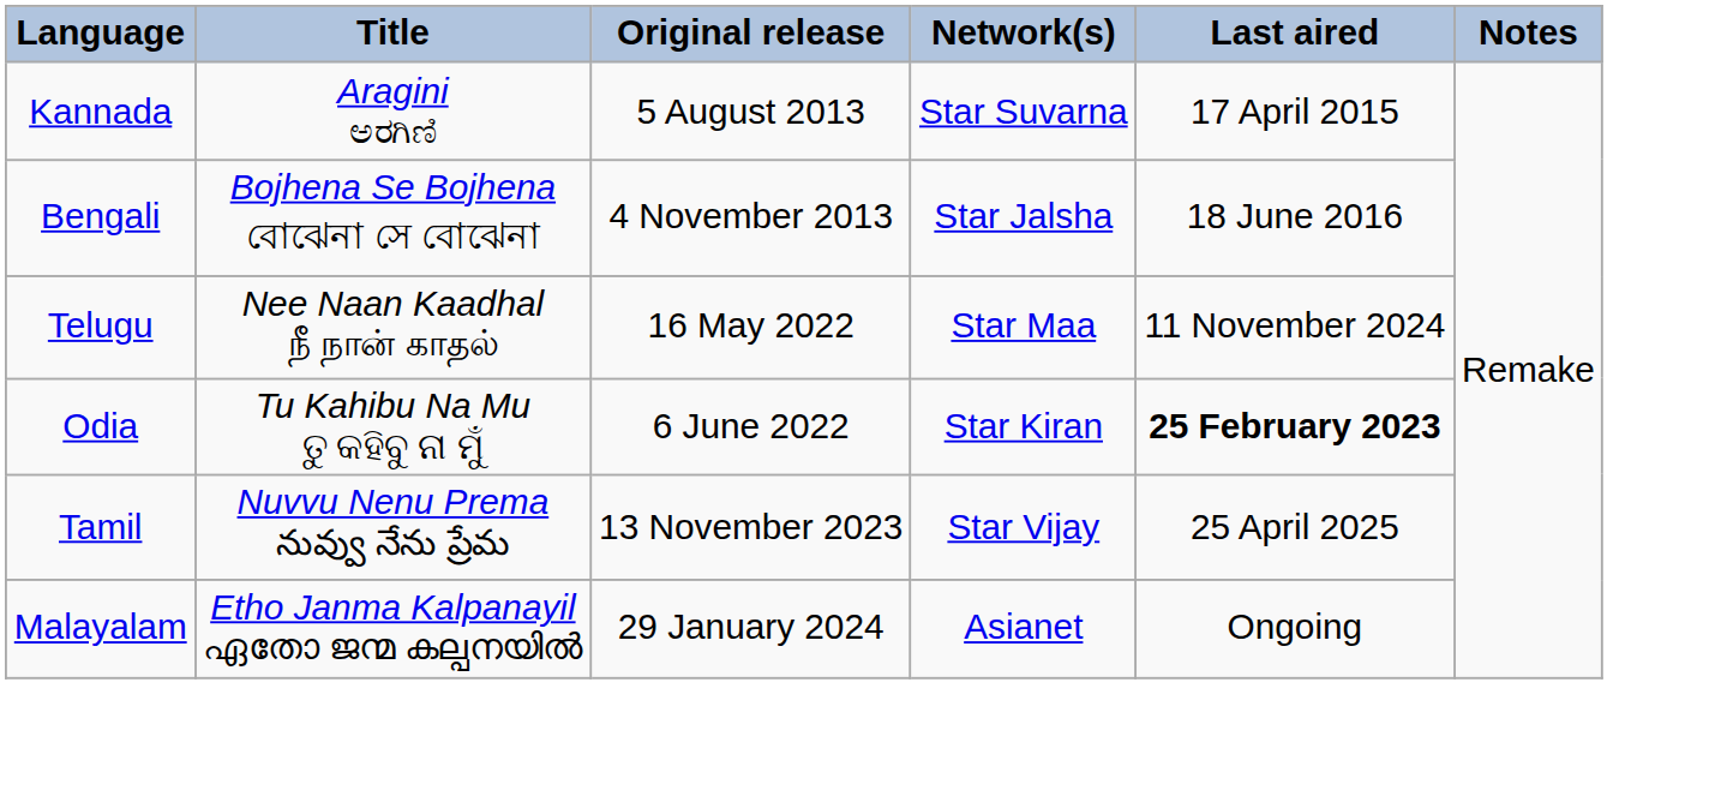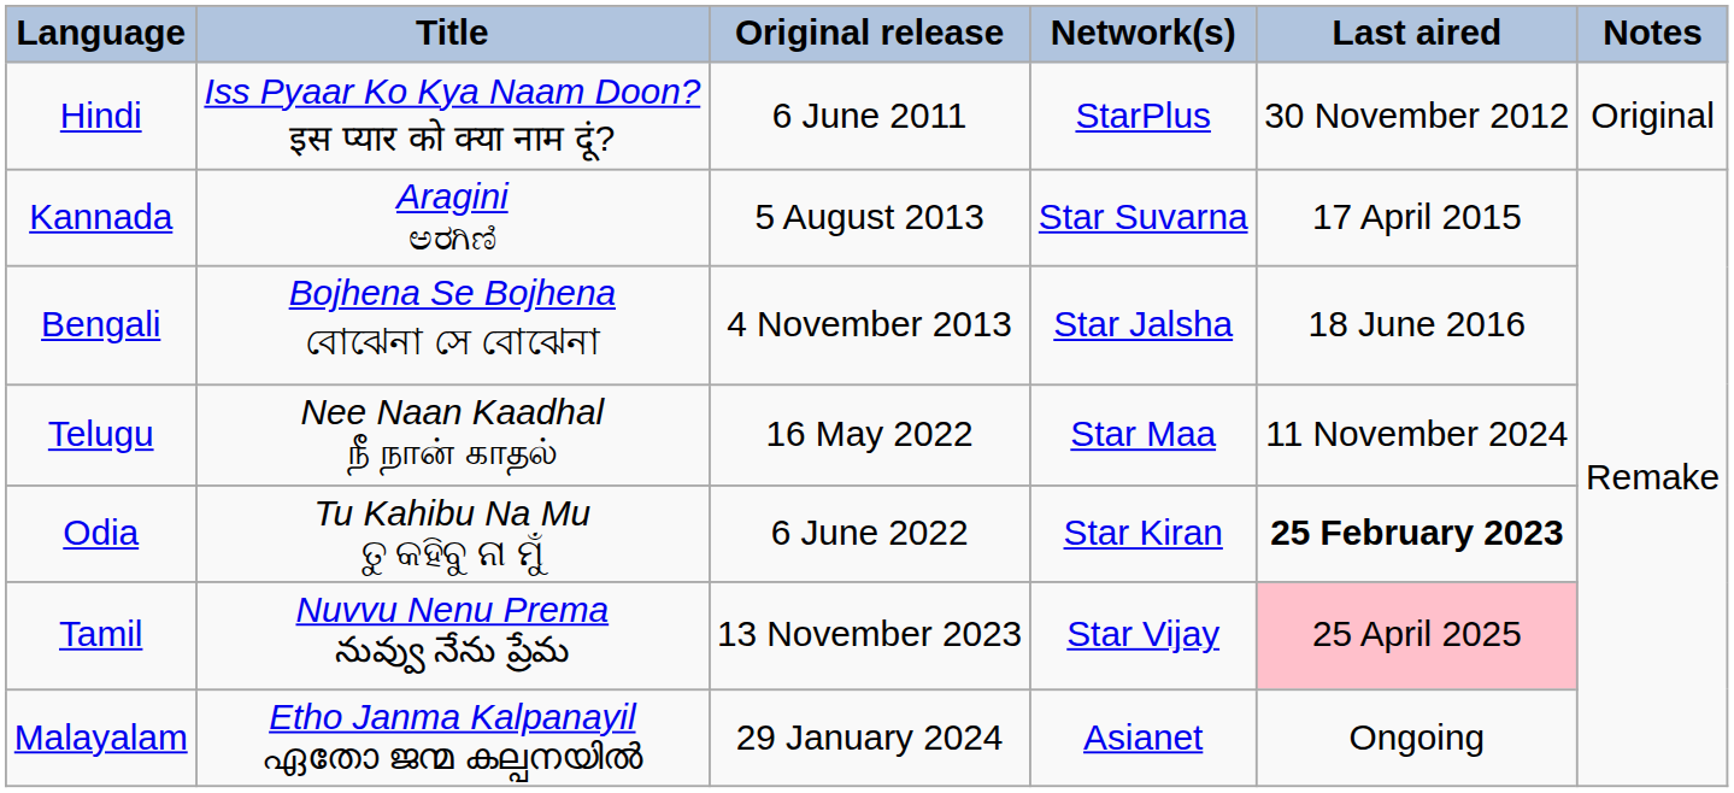 <table class="wikitable" style="text-align:center;">
 <tr>
 <th style="background:LightSteelBlue;">Language</th>
 <th style="background:LightSteelBlue;">Title</th>
 <th style="background:LightSteelBlue;">Original release</th>
 <th style="background:LightSteelBlue;">Network(s)</th>
 <th style="background:LightSteelBlue;">Last aired</th>
 <th style="background:LightSteelBlue;">Notes</th>
+</tr>
+<tr>
+<td><a href='#'>Hindi</a></td>
+<td><em><a href='#'>Iss Pyaar Ko Kya Naam Doon?</a></em> <br> इस प्यार को क्या नाम दूं?</td>
+<td>6 June 2011</td>
+<td><a href='#'>StarPlus</a></td>
+<td>30 November 2012</td>
+<td>Original</td>
 </tr>
 <tr>
 <td><a href='#'>Kannada</a></td>
 <td><em><a href='#'>Aragini</a></em> <br> ಅರಗಿಣಿ</td>
 <td>5 August 2013</td>
 <td><a href='#'>Star Suvarna</a></td>
 <td>17 April 2015</td>
 <td rowspan="6">Remake</td>
 </tr>
 <tr>
 <td><a href='#'>Bengali</a></td>
 <td><em><a href='#'>Bojhena Se Bojhena</a></em> <br> বোঝেনা সে বোঝেনা</td>
 <td>4 November 2013</td>
 <td><a href='#'>Star Jalsha</a></td>
 <td>18 June 2016</td>
 </tr>
 <tr>
 <td><a href='#'>Telugu</a></td>
 <td><em>Nee Naan Kaadhal</em> <br> நீ நான் காதல்</td>
 <td>16 May 2022</td>
 <td><a href='#'>Star Maa</a></td>
 <td>11 November 2024</td>
 </tr>
 <tr>
 <td><a href='#'>Odia</a></td>
 <td><em>Tu Kahibu Na Mu</em> <br> ତୁ କହିବୁ ନା ମୁଁ</td>
 <td>6 June 2022</td>
 <td><a href='#'>Star Kiran</a></td>
 <td><strong>25 February 2023</strong></td>
 </tr>
 <tr>
 <td><a href='#'>Tamil</a></td>
 <td><em><a href='#'>Nuvvu Nenu Prema</a></em> <br> నువ్వు నేను ప్రేమ</td>
 <td>13 November 2023</td>
 <td><a href='#'>Star Vijay</a></td>
-<td>25 April 2025</td>
+<td style="background: pink;">25 April 2025</td>
 </tr>
 <tr>
 <td><a href='#'>Malayalam</a></td>
 <td><em><a href='#'>Etho Janma Kalpanayil</a></em> <br> ഏതോ ജന്മ കല്പനയിൽ</td>
 <td>29 January 2024</td>
 <td><a href='#'>Asianet</a></td>
 <td>Ongoing</td>
 </tr>
 </table>
